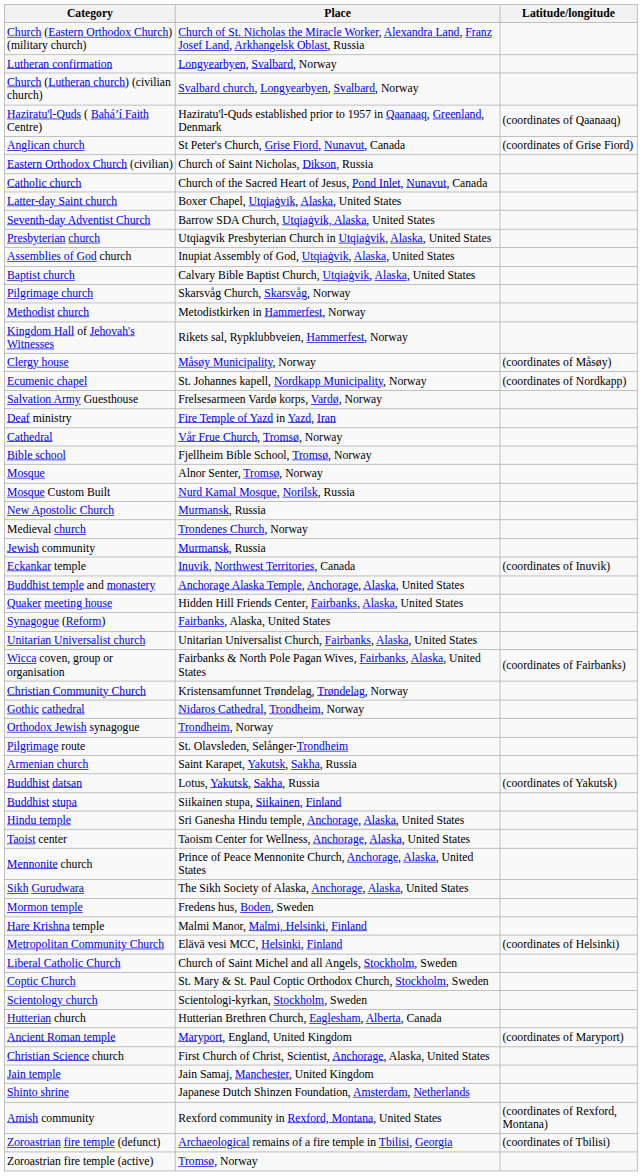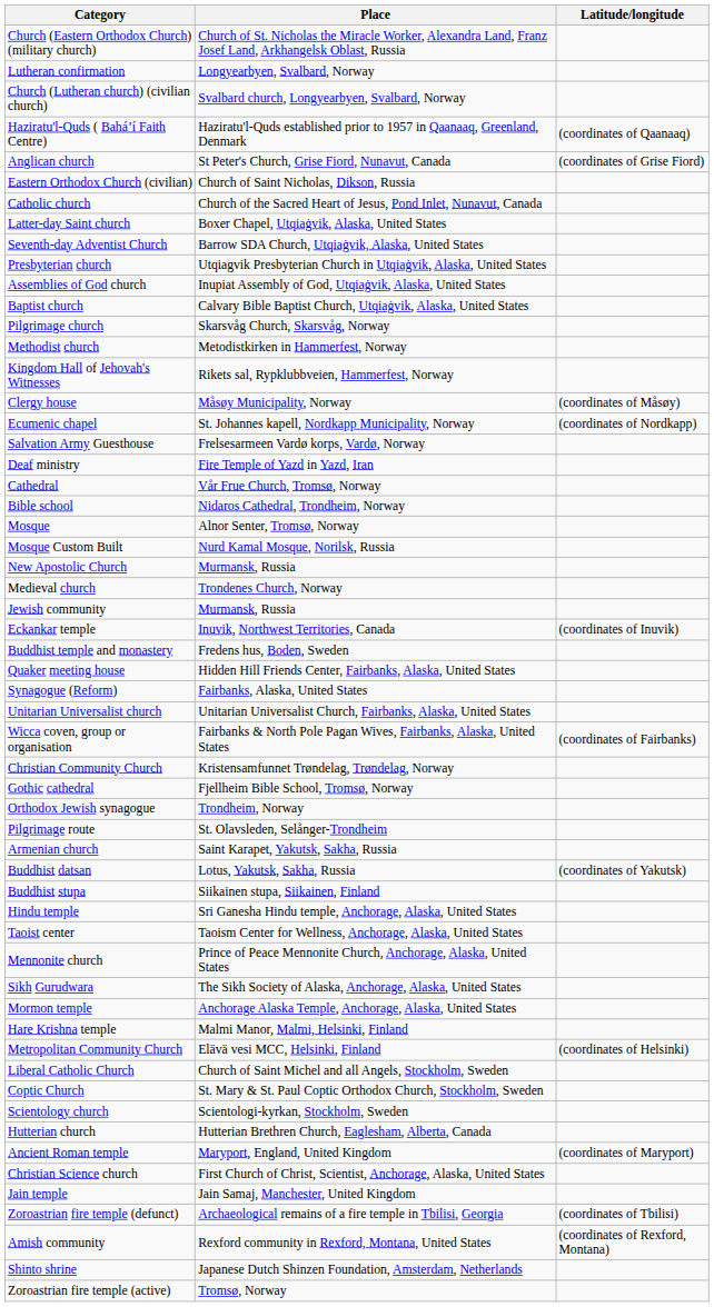 <table class="wikitable sortable">
 <tr>
 <th>Category</th>
 <th>Place</th>
 <th>Latitude/longitude</th>
 </tr>
 <tr>
 <td><a href='#'>Church</a> (<a href='#'>Eastern Orthodox Church</a>) (military church)</td>
 <td><a href='#'>Church of St. Nicholas the Miracle Worker</a>, <a href='#'>Alexandra Land</a>, <a href='#'>Franz Josef Land</a>, <a href='#'>Arkhangelsk Oblast</a>, Russia</td>
 <td></td>
 </tr>
 <tr>
 <td><a href='#'>Lutheran confirmation</a></td>
 <td><a href='#'>Longyearbyen</a>, <a href='#'>Svalbard</a>, Norway</td>
 <td></td>
 </tr>
 <tr>
 <td><a href='#'>Church</a> (<a href='#'>Lutheran church</a>) (civilian church)</td>
 <td><a href='#'>Svalbard church</a>, <a href='#'>Longyearbyen</a>, <a href='#'>Svalbard</a>, Norway</td>
 <td></td>
 </tr>
 <tr>
 <td><a href='#'>Haziratu'l-Quds</a> ( <a href='#'>Baháʼí Faith</a> Centre)</td>
 <td>Haziratu'l-Quds established prior to 1957 in <a href='#'>Qaanaaq</a>, <a href='#'>Greenland</a>, Denmark</td>
 <td> (coordinates of Qaanaaq)</td>
 </tr>
 <tr>
 <td><a href='#'>Anglican church</a></td>
 <td>St Peter's Church, <a href='#'>Grise Fiord</a>, <a href='#'>Nunavut</a>, Canada</td>
 <td> (coordinates of Grise Fiord)</td>
 </tr>
 <tr>
 <td><a href='#'>Eastern Orthodox Church</a> (civilian)</td>
 <td>Church of Saint Nicholas, <a href='#'>Dikson</a>, Russia</td>
 <td></td>
 </tr>
 <tr>
 <td><a href='#'>Catholic church</a></td>
 <td>Church of the Sacred Heart of Jesus, <a href='#'>Pond Inlet</a>, <a href='#'>Nunavut</a>, Canada</td>
 <td></td>
 </tr>
 <tr>
 <td><a href='#'>Latter-day Saint church</a></td>
 <td>Boxer Chapel, <a href='#'>Utqiaġvik</a>, <a href='#'>Alaska</a>, United States</td>
 <td></td>
 </tr>
 <tr>
 <td><a href='#'>Seventh-day Adventist Church</a></td>
 <td>Barrow SDA Church, <a href='#'>Utqiaġvik, Alaska</a>, United States</td>
 <td></td>
 </tr>
 <tr>
 <td><a href='#'>Presbyterian</a> <a href='#'>church</a></td>
 <td>Utqiagvik Presbyterian Church in <a href='#'>Utqiaġvik</a>, <a href='#'>Alaska</a>, United States</td>
 <td></td>
 </tr>
 <tr>
 <td><a href='#'>Assemblies of God</a> church</td>
 <td>Inupiat Assembly of God, <a href='#'>Utqiaġvik</a>, <a href='#'>Alaska</a>, United States</td>
 <td></td>
 </tr>
 <tr>
 <td><a href='#'>Baptist church</a></td>
 <td>Calvary Bible Baptist Church, <a href='#'>Utqiaġvik</a>, <a href='#'>Alaska</a>, United States</td>
 <td></td>
 </tr>
 <tr>
 <td><a href='#'>Pilgrimage church</a></td>
 <td>Skarsvåg Church, <a href='#'>Skarsvåg</a>, Norway</td>
 <td></td>
 </tr>
 <tr>
 <td><a href='#'>Methodist</a> <a href='#'>church</a></td>
 <td>Metodistkirken in <a href='#'>Hammerfest</a>, Norway</td>
 <td></td>
 </tr>
 <tr>
 <td><a href='#'>Kingdom Hall</a> of <a href='#'>Jehovah's Witnesses</a></td>
 <td>Rikets sal, Rypklubbveien, <a href='#'>Hammerfest</a>, Norway</td>
 <td></td>
 </tr>
 <tr>
 <td><a href='#'>Clergy house</a></td>
 <td><a href='#'>Måsøy Municipality</a>, Norway</td>
 <td> (coordinates of Måsøy)</td>
 </tr>
 <tr>
 <td><a href='#'>Ecumenic chapel</a></td>
 <td>St. Johannes kapell, <a href='#'>Nordkapp Municipality</a>, Norway</td>
 <td> (coordinates of Nordkapp)</td>
 </tr>
 <tr>
 <td><a href='#'>Salvation Army</a> Guesthouse</td>
 <td>Frelsesarmeen Vardø korps, <a href='#'>Vardø</a>, Norway</td>
 <td></td>
 </tr>
 <tr>
 <td><a href='#'>Deaf</a> ministry</td>
 <td><a href='#'>Fire Temple of Yazd</a> in <a href='#'>Yazd</a>, <a href='#'>Iran</a></td>
 <td></td>
 </tr>
 <tr>
 <td><a href='#'>Cathedral</a></td>
 <td><a href='#'>Vår Frue Church</a>, <a href='#'>Tromsø</a>, Norway</td>
 <td></td>
 </tr>
 <tr>
 <td><a href='#'>Bible school</a></td>
-<td>Fjellheim Bible School, <a href='#'>Tromsø</a>, Norway</td>
+<td><a href='#'>Nidaros Cathedral</a>, <a href='#'>Trondheim</a>, Norway</td>
 <td></td>
 </tr>
 <tr>
 <td><a href='#'>Mosque</a></td>
 <td>Alnor Senter, <a href='#'>Tromsø</a>, Norway<br></td>
 <td></td>
 </tr>
 <tr>
 <td><a href='#'>Mosque</a> Custom Built</td>
 <td><a href='#'>Nurd Kamal Mosque</a>, <a href='#'>Norilsk</a>, Russia</td>
 <td></td>
 </tr>
 <tr>
 <td><a href='#'>New Apostolic Church</a></td>
 <td><a href='#'>Murmansk</a>, Russia</td>
 <td></td>
 </tr>
 <tr>
 <td>Medieval <a href='#'>church</a></td>
 <td><a href='#'>Trondenes Church</a>, Norway</td>
 <td></td>
 </tr>
 <tr>
 <td><a href='#'>Jewish</a> community</td>
 <td><a href='#'>Murmansk</a>, Russia</td>
 <td></td>
 </tr>
 <tr>
 <td><a href='#'>Eckankar</a> temple</td>
 <td><a href='#'>Inuvik</a>, <a href='#'>Northwest Territories</a>, Canada</td>
 <td> (coordinates of Inuvik)</td>
 </tr>
 <tr>
 <td><a href='#'>Buddhist temple</a> and <a href='#'>monastery</a></td>
-<td><a href='#'>Anchorage Alaska Temple</a>, <a href='#'>Anchorage</a>, <a href='#'>Alaska</a>, United States</td>
+<td>Fredens hus, <a href='#'>Boden</a>, Sweden</td>
 <td></td>
 </tr>
 <tr>
 <td><a href='#'>Quaker</a> <a href='#'>meeting house</a></td>
 <td>Hidden Hill Friends Center, <a href='#'>Fairbanks</a>, <a href='#'>Alaska</a>, United States</td>
 <td></td>
 </tr>
 <tr>
 <td><a href='#'>Synagogue</a> (<a href='#'>Reform</a>)</td>
 <td><a href='#'>Fairbanks</a>, Alaska, United States</td>
 <td></td>
 </tr>
 <tr>
 <td><a href='#'>Unitarian Universalist church</a></td>
 <td>Unitarian Universalist Church, <a href='#'>Fairbanks</a>, <a href='#'>Alaska</a>, United States</td>
 <td></td>
 </tr>
 <tr>
 <td><a href='#'>Wicca</a> coven, group or organisation</td>
 <td>Fairbanks & North Pole Pagan Wives, <a href='#'>Fairbanks</a>, <a href='#'>Alaska</a>, United States</td>
 <td> (coordinates of Fairbanks)</td>
 </tr>
 <tr>
 <td><a href='#'>Christian Community Church</a></td>
 <td>Kristensamfunnet Trøndelag, <a href='#'>Trøndelag</a>, Norway</td>
 <td></td>
 </tr>
 <tr>
 <td><a href='#'>Gothic</a> <a href='#'>cathedral</a></td>
-<td><a href='#'>Nidaros Cathedral</a>, <a href='#'>Trondheim</a>, Norway</td>
+<td>Fjellheim Bible School, <a href='#'>Tromsø</a>, Norway</td>
 <td></td>
 </tr>
 <tr>
 <td><a href='#'>Orthodox Jewish</a> synagogue</td>
 <td><a href='#'>Trondheim</a>, Norway</td>
 <td></td>
 </tr>
 <tr>
 <td><a href='#'>Pilgrimage</a> route</td>
 <td>St. Olavsleden, Selånger-<a href='#'>Trondheim</a></td>
 <td></td>
 </tr>
 <tr>
 <td><a href='#'>Armenian church</a></td>
 <td>Saint Karapet, <a href='#'>Yakutsk</a>, <a href='#'>Sakha</a>, Russia</td>
 <td></td>
 </tr>
 <tr>
 <td><a href='#'>Buddhist</a> <a href='#'>datsan</a></td>
 <td>Lotus, <a href='#'>Yakutsk</a>, <a href='#'>Sakha</a>, Russia</td>
 <td> (coordinates of Yakutsk)</td>
 </tr>
 <tr>
 <td><a href='#'>Buddhist</a> <a href='#'>stupa</a></td>
 <td>Siikainen stupa, <a href='#'>Siikainen</a>, <a href='#'>Finland</a></td>
 <td></td>
 </tr>
 <tr>
 <td><a href='#'>Hindu temple</a></td>
 <td>Sri Ganesha Hindu temple, <a href='#'>Anchorage</a>, <a href='#'>Alaska</a>, United States</td>
 <td></td>
 </tr>
 <tr>
 <td><a href='#'>Taoist</a> center</td>
 <td>Taoism Center for Wellness, <a href='#'>Anchorage</a>, <a href='#'>Alaska</a>, United States</td>
 <td></td>
 </tr>
 <tr>
 <td><a href='#'>Mennonite</a> church</td>
 <td>Prince of Peace Mennonite Church, <a href='#'>Anchorage</a>, <a href='#'>Alaska</a>, United States</td>
 <td></td>
 </tr>
 <tr>
 <td><a href='#'>Sikh</a> <a href='#'>Gurudwara</a></td>
 <td>The Sikh Society of Alaska, <a href='#'>Anchorage</a>, <a href='#'>Alaska</a>, United States</td>
 <td></td>
 </tr>
 <tr>
 <td><a href='#'>M</a><a href='#'>ormon temple</a></td>
-<td>Fredens hus, <a href='#'>Boden</a>, Sweden</td>
+<td><a href='#'>Anchorage Alaska Temple</a>, <a href='#'>Anchorage</a>, <a href='#'>Alaska</a>, United States</td>
 <td></td>
 </tr>
 <tr>
 <td><a href='#'>Hare Krishna</a> temple</td>
 <td>Malmi Manor, <a href='#'>Malmi, Helsinki</a>, <a href='#'>Finland</a></td>
 <td></td>
 </tr>
 <tr>
 <td><a href='#'>Metropolitan Community Church</a></td>
 <td>Elävä vesi MCC, <a href='#'>Helsinki</a>, <a href='#'>Finland</a></td>
 <td> (coordinates of Helsinki)</td>
 </tr>
 <tr>
 <td><a href='#'>Liberal Catholic Church</a></td>
 <td>Church of Saint Michel and all Angels, <a href='#'>Stockholm</a>, Sweden</td>
 <td></td>
 </tr>
 <tr>
 <td><a href='#'>Coptic Church</a></td>
 <td>St. Mary & St. Paul Coptic Orthodox Church, <a href='#'>Stockholm</a>, Sweden</td>
 <td></td>
 </tr>
 <tr>
 <td><a href='#'>Scientology church</a></td>
 <td>Scientologi-kyrkan, <a href='#'>Stockholm</a>, Sweden</td>
 <td></td>
 </tr>
 <tr>
 <td><a href='#'>Hutterian</a> church</td>
 <td>Hutterian Brethren Church, <a href='#'>Eaglesham</a>, <a href='#'>Alberta</a>, Canada</td>
 <td></td>
 </tr>
 <tr>
 <td><a href='#'>Ancient Roman temple</a></td>
 <td><a href='#'>Maryport</a>, England, United Kingdom</td>
 <td> (coordinates of Maryport)</td>
 </tr>
 <tr>
 <td><a href='#'>Christian Science</a> church</td>
 <td>First Church of Christ, Scientist, <a href='#'>Anchorage</a>, Alaska, United States</td>
 <td></td>
 </tr>
 <tr>
 <td><a href='#'>Jain temple</a></td>
 <td>Jain Samaj, <a href='#'>Manchester</a>, United Kingdom</td>
 <td></td>
 </tr>
 <tr>
-<td><a href='#'>Shinto shrine</a></td>
-<td>Japanese Dutch Shinzen Foundation, <a href='#'>Amsterdam</a>, <a href='#'>Netherlands</a></td>
-<td></td>
+<td><a href='#'>Zoroastrian</a> <a href='#'>fire temple</a> (defunct)</td>
+<td><a href='#'>Archaeological</a> remains of a fire temple in <a href='#'>Tbilisi</a>, <a href='#'>Georgia</a></td>
+<td> (coordinates of Tbilisi)</td>
 </tr>
 <tr>
 <td><a href='#'>Amish</a> community</td>
 <td>Rexford community in <a href='#'>Rexford, Montana</a>, United States</td>
 <td> (coordinates of Rexford, Montana)</td>
 </tr>
 <tr>
-<td><a href='#'>Zoroastrian</a> <a href='#'>fire temple</a> (defunct)</td>
-<td><a href='#'>Archaeological</a> remains of a fire temple in <a href='#'>Tbilisi</a>, <a href='#'>Georgia</a></td>
-<td> (coordinates of Tbilisi)</td>
+<td><a href='#'>Shinto shrine</a></td>
+<td>Japanese Dutch Shinzen Foundation, <a href='#'>Amsterdam</a>, <a href='#'>Netherlands</a></td>
+<td></td>
 </tr>
 <tr>
 <td>Zoroastrian fire temple (active)</td>
 <td><a href='#'>Tromsø</a>, Norway</td>
 <td></td>
 </tr>
 </table>
